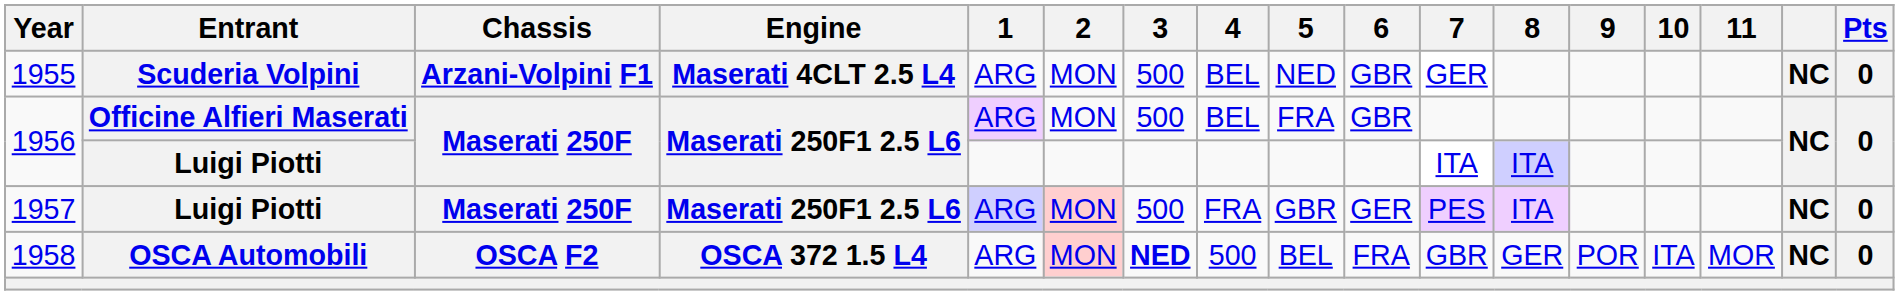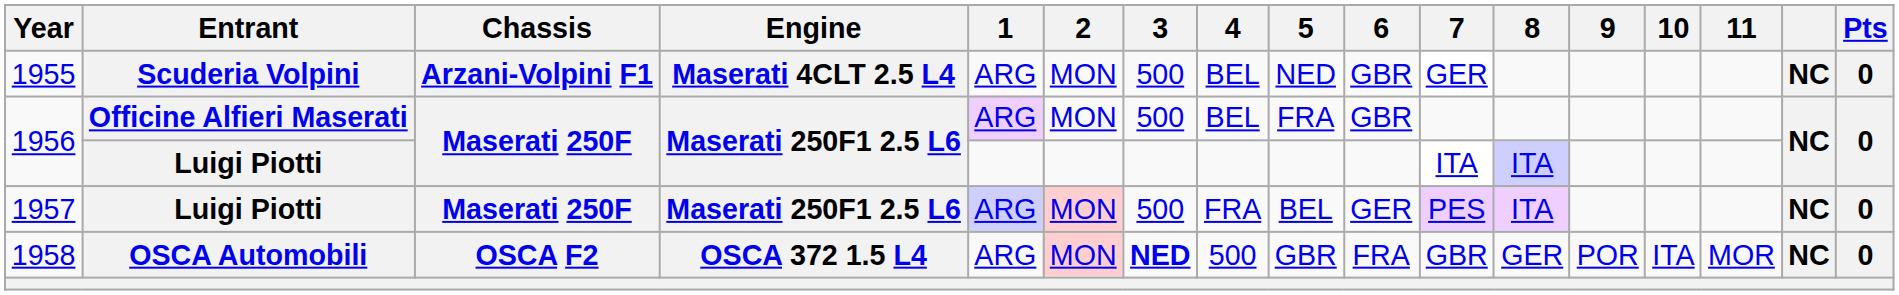 <table class="wikitable" style="text-align:center; font-size:90%">
 <tr>
 <th>Year</th>
 <th>Entrant</th>
 <th>Chassis</th>
 <th>Engine</th>
 <th>1</th>
 <th>2</th>
 <th>3</th>
 <th>4</th>
 <th>5</th>
 <th>6</th>
 <th>7</th>
 <th>8</th>
 <th>9</th>
 <th>10</th>
 <th>11</th>
 <th></th>
 <th><a href='#'>Pts</a></th>
 </tr>
 <tr>
 <td><a href='#'>1955</a></td>
 <th><a href='#'>Scuderia Volpini</a></th>
 <th><a href='#'>Arzani-Volpini</a> <a href='#'>F1</a></th>
 <th><a href='#'>Maserati</a> 4CLT 2.5 <a href='#'>L4</a></th>
 <td><a href='#'>ARG</a></td>
 <td><a href='#'>MON</a></td>
 <td><a href='#'>500</a></td>
 <td><a href='#'>BEL</a></td>
 <td><a href='#'>NED</a></td>
 <td><a href='#'>GBR</a></td>
 <td style="background:#FFFFFF;"><a href='#'>GER</a><br></td>
 <td></td>
 <td></td>
 <td></td>
 <td></td>
 <th>NC</th>
 <th>0</th>
 </tr>
 <tr>
 <td rowspan=2><a href='#'>1956</a></td>
 <th><a href='#'>Officine Alfieri Maserati</a></th>
 <th rowspan=2><a href='#'>Maserati</a> <a href='#'>250F</a></th>
 <th rowspan=2><a href='#'>Maserati</a> 250F1 2.5 <a href='#'>L6</a></th>
 <td style="background:#EFCFFF;"><a href='#'>ARG</a><br></td>
 <td><a href='#'>MON</a></td>
 <td><a href='#'>500</a></td>
 <td><a href='#'>BEL</a></td>
 <td><a href='#'>FRA</a></td>
 <td><a href='#'>GBR</a></td>
 <td></td>
 <td></td>
 <td></td>
 <td></td>
 <td></td>
 <th rowspan=2>NC</th>
 <th rowspan=2>0</th>
 </tr>
 <tr>
 <th>Luigi Piotti</th>
 <td></td>
 <td></td>
 <td></td>
 <td></td>
 <td></td>
 <td></td>
 <td style="background:#FFFFFF;"><a href='#'>ITA</a><br></td>
 <td style="background:#CFCFFF;"><a href='#'>ITA</a><br></td>
 <td></td>
 <td></td>
 <td></td>
 </tr>
 <tr>
 <td><a href='#'>1957</a></td>
 <th>Luigi Piotti</th>
 <th><a href='#'>Maserati</a> <a href='#'>250F</a></th>
 <th><a href='#'>Maserati</a> 250F1 2.5 <a href='#'>L6</a></th>
 <td style="background:#CFCFFF;"><a href='#'>ARG</a><br></td>
 <td style="background:#FFCFCF;"><a href='#'>MON</a><br></td>
 <td><a href='#'>500</a></td>
 <td><a href='#'>FRA</a></td>
-<td><a href='#'>GBR</a></td>
+<td><a href='#'>BEL</a></td>
 <td><a href='#'>GER</a></td>
 <td style="background:#EFCFFF;"><a href='#'>PES</a><br></td>
 <td style="background:#EFCFFF;"><a href='#'>ITA</a><br></td>
 <td></td>
 <td></td>
 <td></td>
 <th>NC</th>
 <th>0</th>
 </tr>
 <tr>
 <td><a href='#'>1958</a></td>
 <th><a href='#'>OSCA Automobili</a></th>
 <th><a href='#'>OSCA</a> <a href='#'>F2</a></th>
 <th><a href='#'>OSCA</a> 372 1.5 <a href='#'>L4</a></th>
 <td><a href='#'>ARG</a></td>
 <td style="background:#FFCFCF;"><a href='#'>MON</a><br></td>
 <td><strong><a href='#'>NED</a></strong></td>
 <td><a href='#'>500</a></td>
-<td><a href='#'>BEL</a></td>
+<td><a href='#'>GBR</a></td>
 <td><a href='#'>FRA</a></td>
 <td><a href='#'>GBR</a></td>
 <td><a href='#'>GER</a></td>
 <td><a href='#'>POR</a></td>
 <td><a href='#'>ITA</a></td>
 <td><a href='#'>MOR</a></td>
 <th>NC</th>
 <th>0</th>
 </tr>
 <tr>
 <th colspan="17"></th>
 </tr>
 </table>
